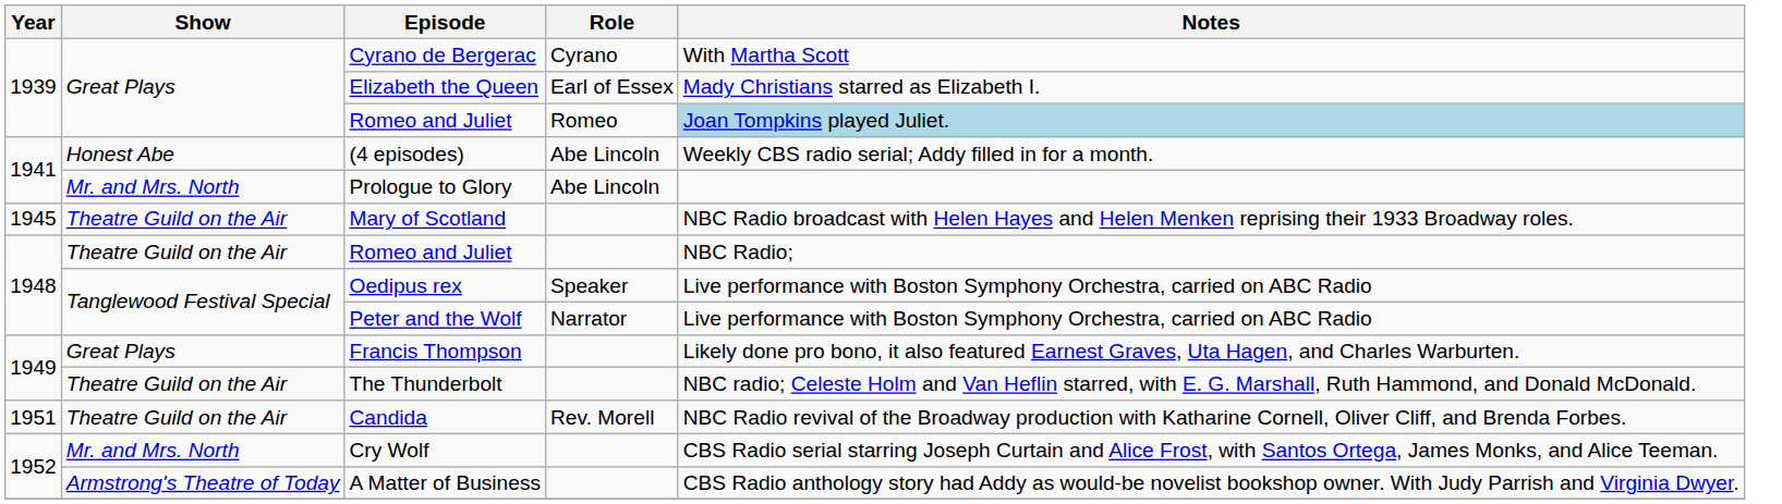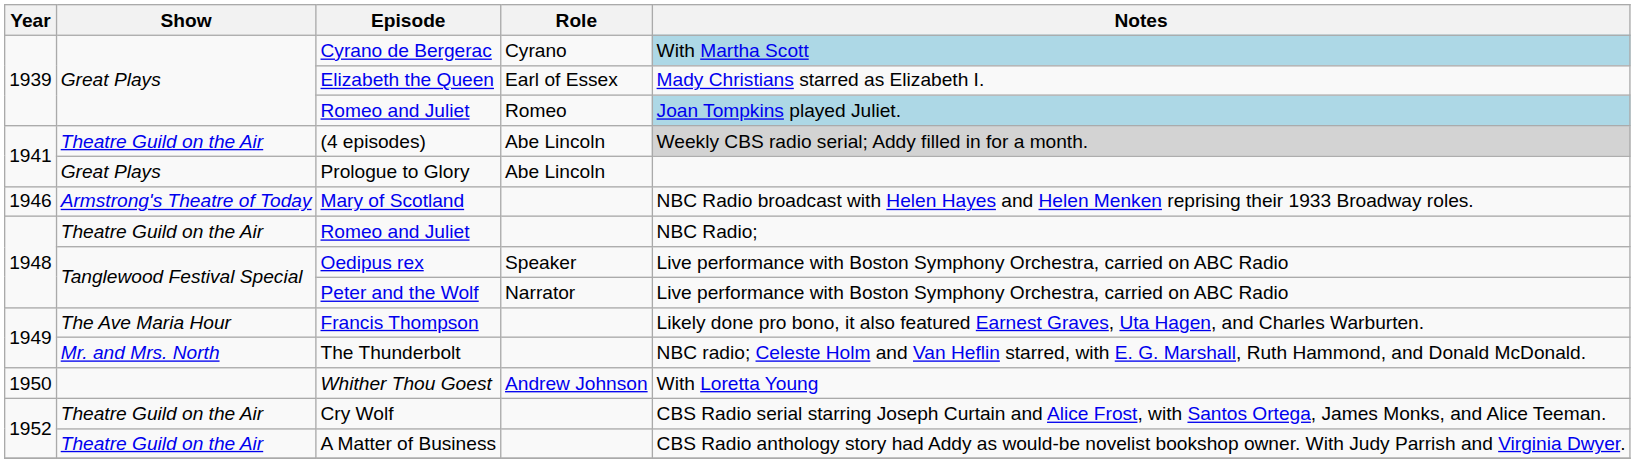 <table class="wikitable sortable plainrowheaders" style="font-size: 90%">
 <tr>
 <th scope="col">Year</th>
 <th scope="col">Show</th>
 <th scope="col">Episode</th>
 <th scope="col">Role</th>
 <th scope="col">Notes</th>
 </tr>
 <tr>
 <td rowspan=3>1939</td>
 <td rowspan=3><em>Great Plays</em></td>
 <td><a href='#'>Cyrano de Bergerac</a></td>
 <td>Cyrano</td>
-<td>With <a href='#'>Martha Scott</a></td>
+<td style="background: lightblue;">With <a href='#'>Martha Scott</a></td>
 </tr>
 <tr>
 <td><a href='#'>Elizabeth the Queen</a></td>
 <td>Earl of Essex</td>
 <td><a href='#'>Mady Christians</a> starred as Elizabeth I.</td>
 </tr>
 <tr>
 <td><a href='#'>Romeo and Juliet</a></td>
 <td>Romeo</td>
 <td style="background: lightblue;"><a href='#'>Joan Tompkins</a> played Juliet.</td>
 </tr>
 <tr>
 <td rowspan=2>1941</td>
-<td><em>Honest Abe</em></td>
+<td><em><a href='#'>Theatre Guild on the Air</a></em></td>
 <td>(4 episodes)</td>
 <td>Abe Lincoln</td>
-<td>Weekly CBS radio serial; Addy filled in for a month.</td>
+<td style="background: lightgrey;">Weekly CBS radio serial; Addy filled in for a month.</td>
 </tr>
 <tr>
-<td><em><a href='#'>Mr. and Mrs. North</a></em></td>
+<td><em>Great Plays</em></td>
 <td>Prologue to Glory</td>
 <td>Abe Lincoln</td>
 <td></td>
 </tr>
 <tr>
-<td>1945</td>
-<td><em><a href='#'>Theatre Guild on the Air</a></em></td>
+<td>1946</td>
+<td><em><a href='#'>Armstrong's Theatre of Today</a></em></td>
 <td><a href='#'>Mary of Scotland</a></td>
 <td></td>
 <td>NBC Radio broadcast with <a href='#'>Helen Hayes</a> and <a href='#'>Helen Menken</a> reprising their 1933 Broadway roles.</td>
 </tr>
 <tr>
 <td rowspan=3>1948</td>
 <td><em>Theatre Guild on the Air</em></td>
 <td><a href='#'>Romeo and Juliet</a></td>
 <td></td>
 <td>NBC Radio;</td>
 </tr>
 <tr>
 <td rowspan=2><em>Tanglewood Festival Special</em></td>
 <td><a href='#'>Oedipus rex</a></td>
 <td>Speaker</td>
 <td>Live performance with Boston Symphony Orchestra, carried on ABC Radio</td>
 </tr>
 <tr>
 <td><a href='#'>Peter and the Wolf</a></td>
 <td>Narrator</td>
 <td>Live performance with Boston Symphony Orchestra, carried on ABC Radio</td>
 </tr>
 <tr>
 <td rowspan=2>1949</td>
-<td><em>Great Plays</em></td>
+<td><em>The Ave Maria Hour</em></td>
 <td><a href='#'>Francis Thompson</a></td>
 <td></td>
 <td>Likely done pro bono, it also featured <a href='#'>Earnest Graves</a>, <a href='#'>Uta Hagen</a>, and Charles Warburten.</td>
 </tr>
 <tr>
-<td><em>Theatre Guild on the Air</em></td>
+<td><em><a href='#'>Mr. and Mrs. North</a></em></td>
 <td>The Thunderbolt</td>
 <td></td>
 <td>NBC radio; <a href='#'>Celeste Holm</a> and <a href='#'>Van Heflin</a> starred, with <a href='#'>E. G. Marshall</a>, Ruth Hammond, and Donald McDonald.</td>
 </tr>
 <tr>
-<td>1951</td>
-<td><em>Theatre Guild on the Air</em></td>
-<td><a href='#'>Candida</a></td>
-<td>Rev. Morell</td>
-<td>NBC Radio revival of the Broadway production with Katharine Cornell, Oliver Cliff, and Brenda Forbes.</td>
+<td>1950</td>
+<td></td>
+<td><em>Whither Thou Goest</em></td>
+<td><a href='#'>Andrew Johnson</a></td>
+<td>With <a href='#'>Loretta Young</a></td>
 </tr>
 <tr>
 <td rowspan=2>1952</td>
-<td><em><a href='#'>Mr. and Mrs. North</a></em></td>
+<td><em>Theatre Guild on the Air</em></td>
 <td>Cry Wolf</td>
 <td></td>
 <td>CBS Radio serial starring Joseph Curtain and <a href='#'>Alice Frost</a>, with <a href='#'>Santos Ortega</a>, James Monks, and Alice Teeman.</td>
 </tr>
 <tr>
-<td><em><a href='#'>Armstrong's Theatre of Today</a></em></td>
+<td><em><a href='#'>Theatre Guild on the Air</a></em></td>
 <td>A Matter of Business</td>
 <td></td>
 <td>CBS Radio anthology story had Addy as would-be novelist bookshop owner. With Judy Parrish and <a href='#'>Virginia Dwyer</a>.</td>
 </tr>
 <tr>
 </tr>
 </table>
